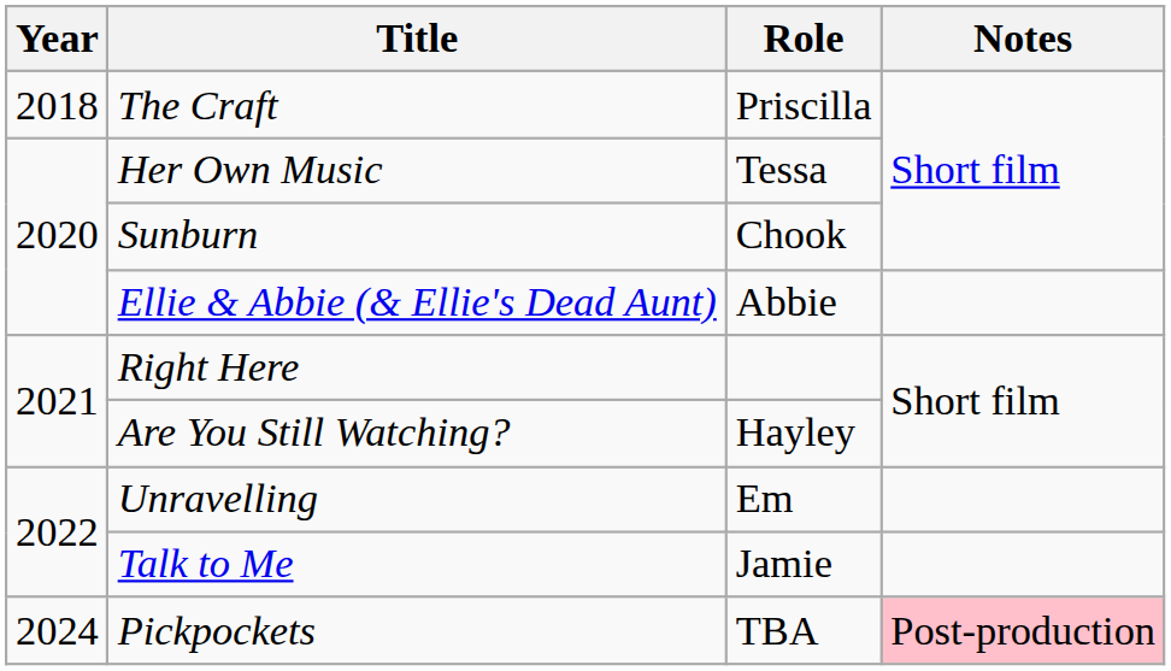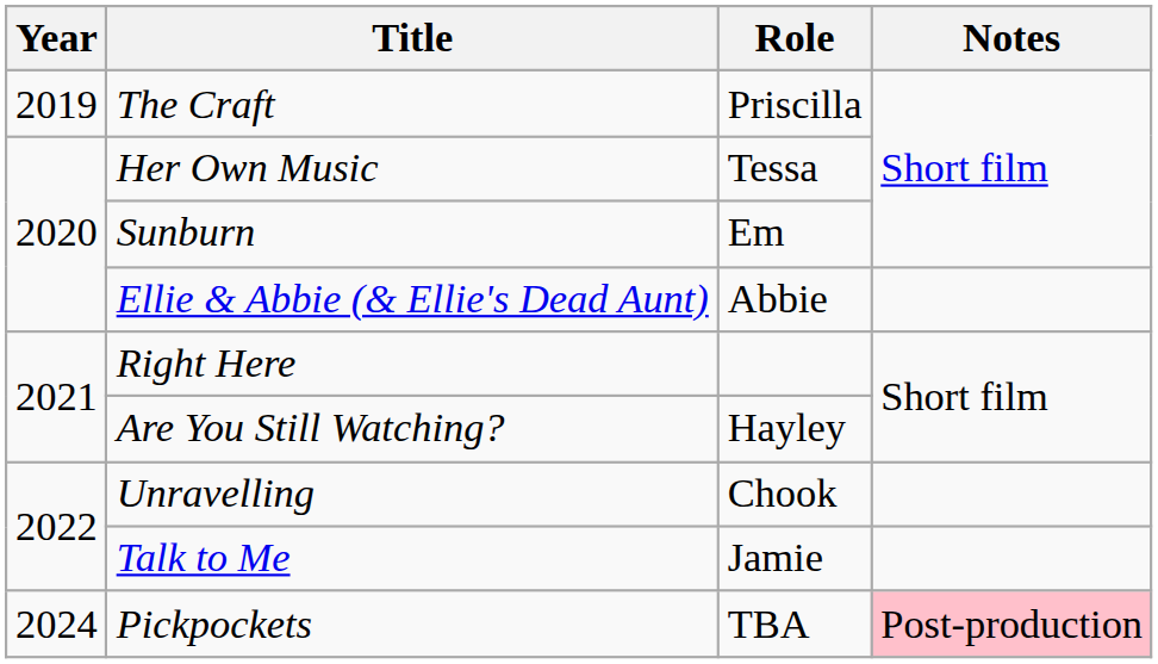 <table class="wikitable plainrowheaders sortable">
 <tr>
 <th scope="col">Year</th>
 <th scope="col">Title</th>
 <th scope="col">Role</th>
 <th scope="col" class="unsortable">Notes</th>
 </tr>
 <tr>
-<td>2018</td>
+<td>2019</td>
 <td><em>The Craft</em></td>
 <td>Priscilla</td>
 <td rowspan="3"><a href='#'>Short film</a></td>
 </tr>
 <tr>
 <td rowspan="3">2020</td>
 <td><em>Her Own Music</em></td>
 <td>Tessa</td>
 </tr>
 <tr>
 <td><em>Sunburn</em></td>
-<td>Chook</td>
+<td>Em</td>
 </tr>
 <tr>
 <td><em><a href='#'>Ellie & Abbie (& Ellie's Dead Aunt)</a></em></td>
 <td>Abbie</td>
 <td></td>
 </tr>
 <tr>
 <td rowspan="2">2021</td>
 <td><em>Right Here</em></td>
 <td></td>
 <td rowspan="2">Short film</td>
 </tr>
 <tr>
 <td><em>Are You Still Watching?</em></td>
 <td>Hayley</td>
 </tr>
 <tr>
 <td rowspan="2">2022</td>
 <td><em>Unravelling</em></td>
-<td>Em</td>
+<td>Chook</td>
 <td></td>
 </tr>
 <tr>
 <td><em><a href='#'>Talk to Me</a></em></td>
 <td>Jamie</td>
 <td></td>
 </tr>
 <tr>
 <td>2024</td>
 <td><em>Pickpockets</em></td>
 <td>TBA</td>
 <td style="background: pink;">Post-production</td>
 </tr>
 </table>
